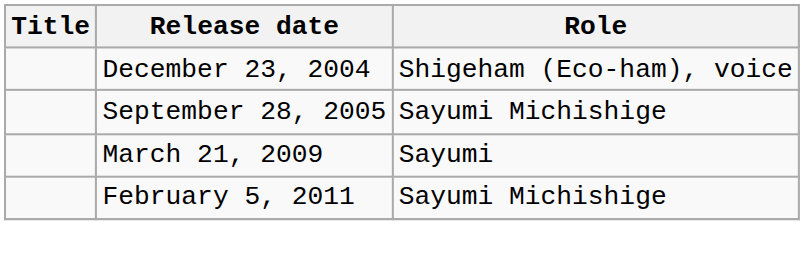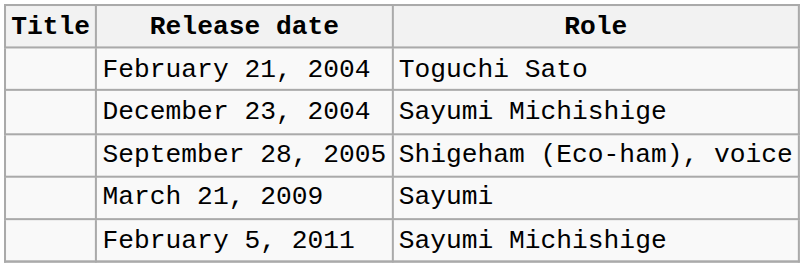 <table class="wikitable">
 <tr>
 <th>Title</th>
 <th>Release date</th>
 <th>Role</th>
 </tr>
 <tr>
 <td></td>
+<td>February 21, 2004</td>
+<td>Toguchi Sato</td>
+</tr>
+<tr>
+<td></td>
 <td>December 23, 2004</td>
-<td>Shigeham (Eco-ham), voice</td>
+<td>Sayumi Michishige</td>
 </tr>
 <tr>
 <td></td>
 <td>September 28, 2005</td>
-<td>Sayumi Michishige</td>
+<td>Shigeham (Eco-ham), voice</td>
 </tr>
 <tr>
 <td></td>
 <td>March 21, 2009</td>
 <td>Sayumi</td>
 </tr>
 <tr>
 <td></td>
 <td>February 5, 2011</td>
 <td>Sayumi Michishige</td>
 </tr>
 <tr>
 </tr>
 </table>
